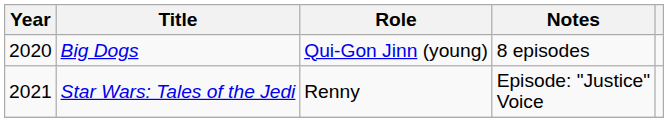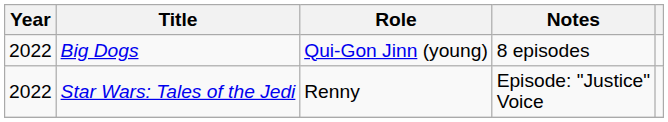 <table class="wikitable">
 <tr>
 <th>Year</th>
 <th>Title</th>
 <th>Role</th>
 <th class="unsortable">Notes</th>
 <th class="unsortable"></th>
 </tr>
 <tr>
-<td>2020</td>
+<td>2022</td>
 <td><em><a href='#'>Big Dogs</a></em></td>
 <td><a href='#'>Qui-Gon Jinn</a> (young)</td>
 <td>8 episodes</td>
 <td></td>
 </tr>
 <tr>
-<td>2021</td>
+<td>2022</td>
 <td><em><a href='#'>Star Wars: Tales of the Jedi</a></em></td>
 <td>Renny</td>
 <td>Episode: "Justice"<br>Voice</td>
 <td></td>
 </tr>
 <tr>
 </tr>
 </table>
